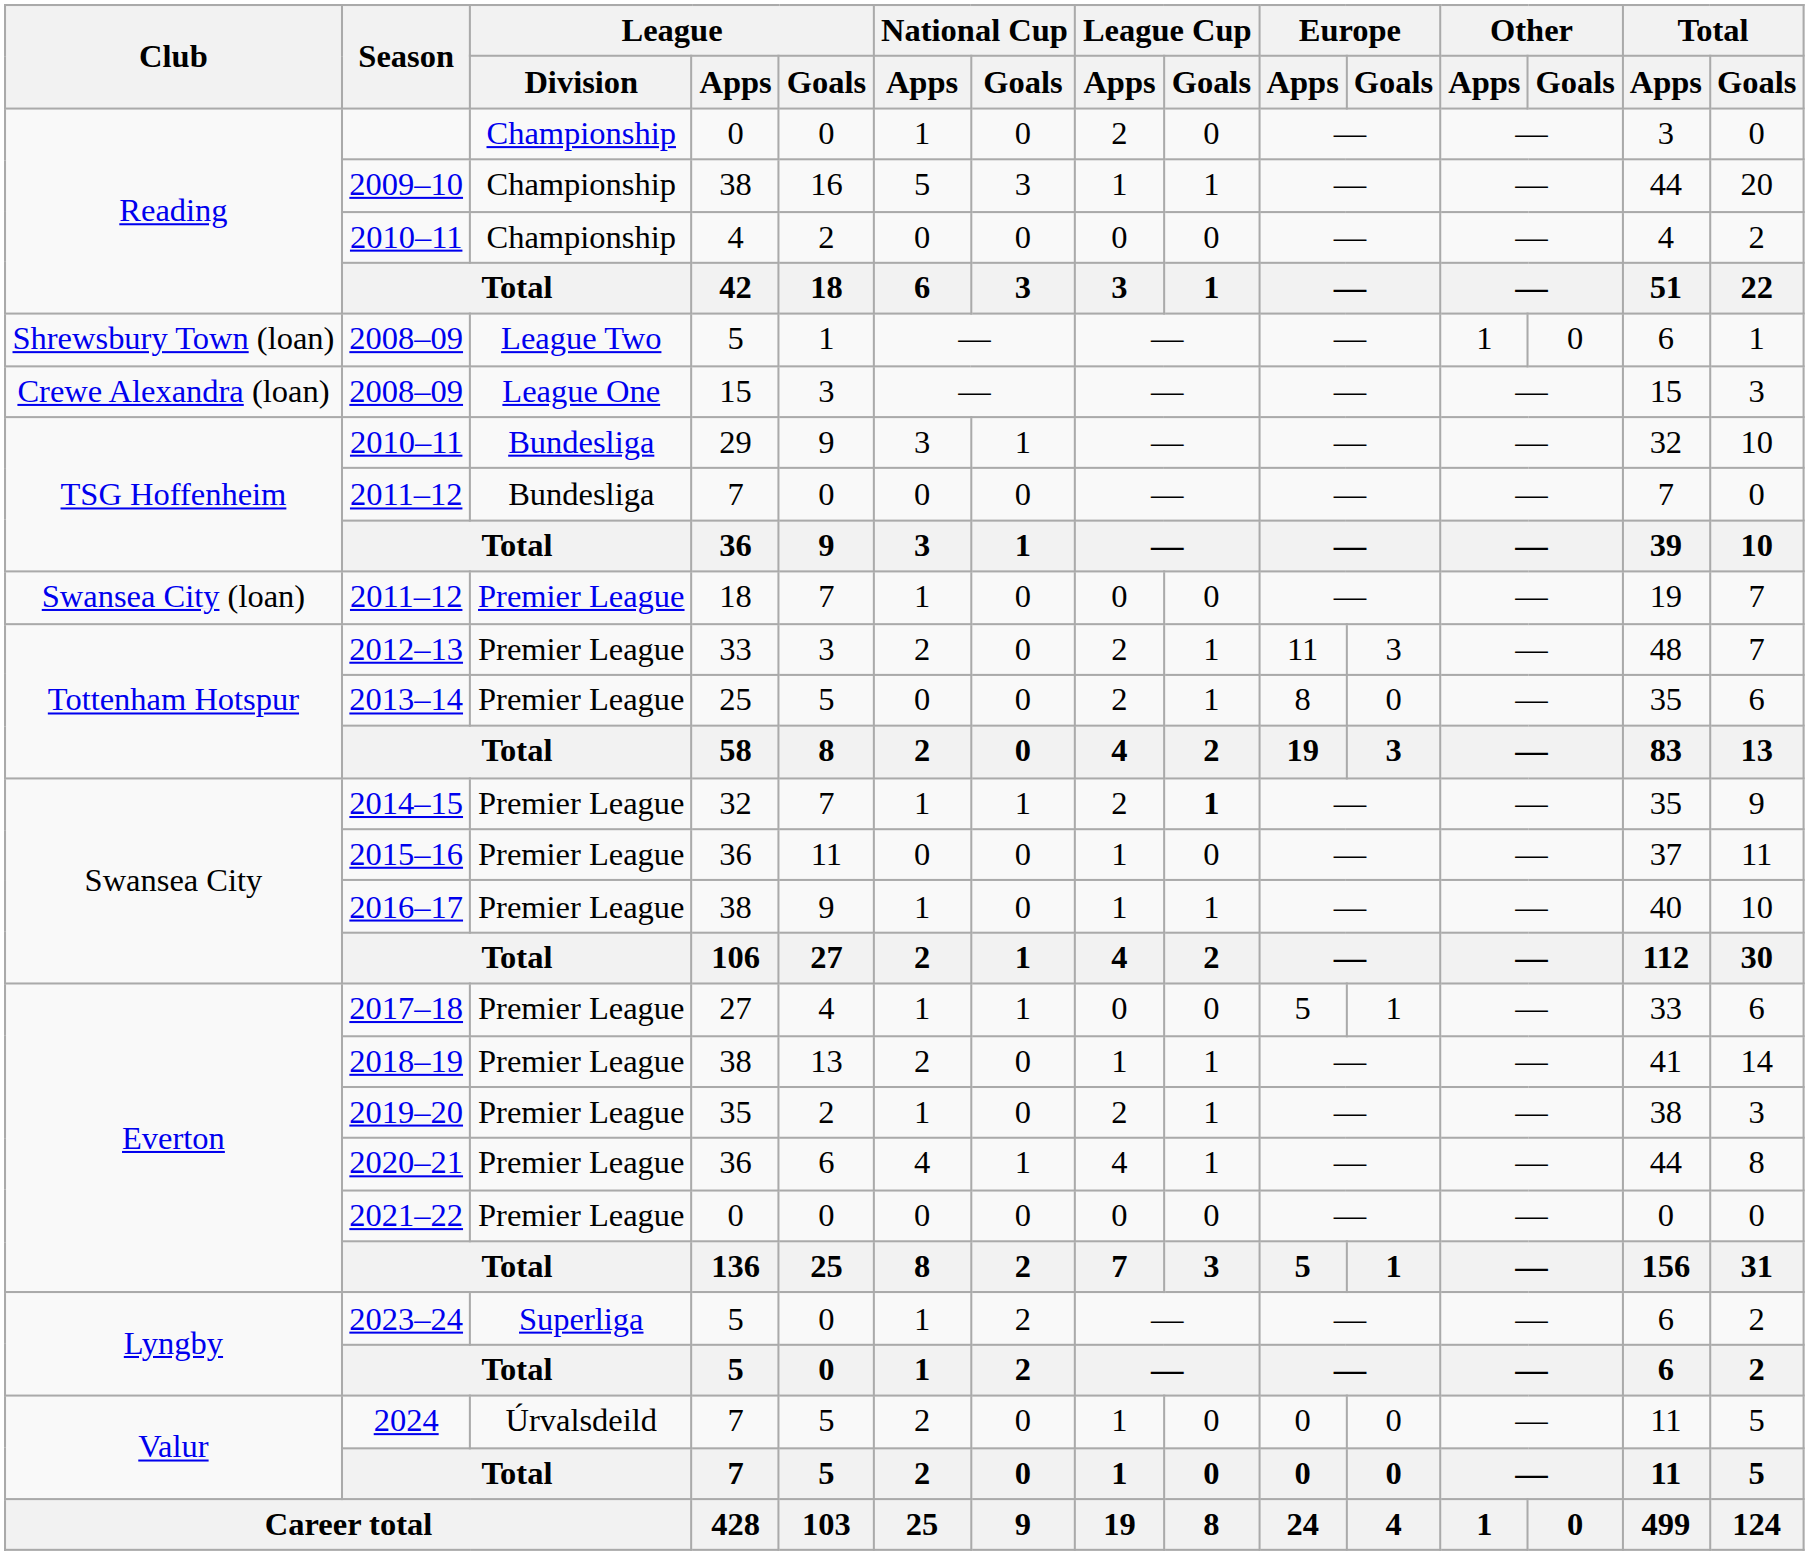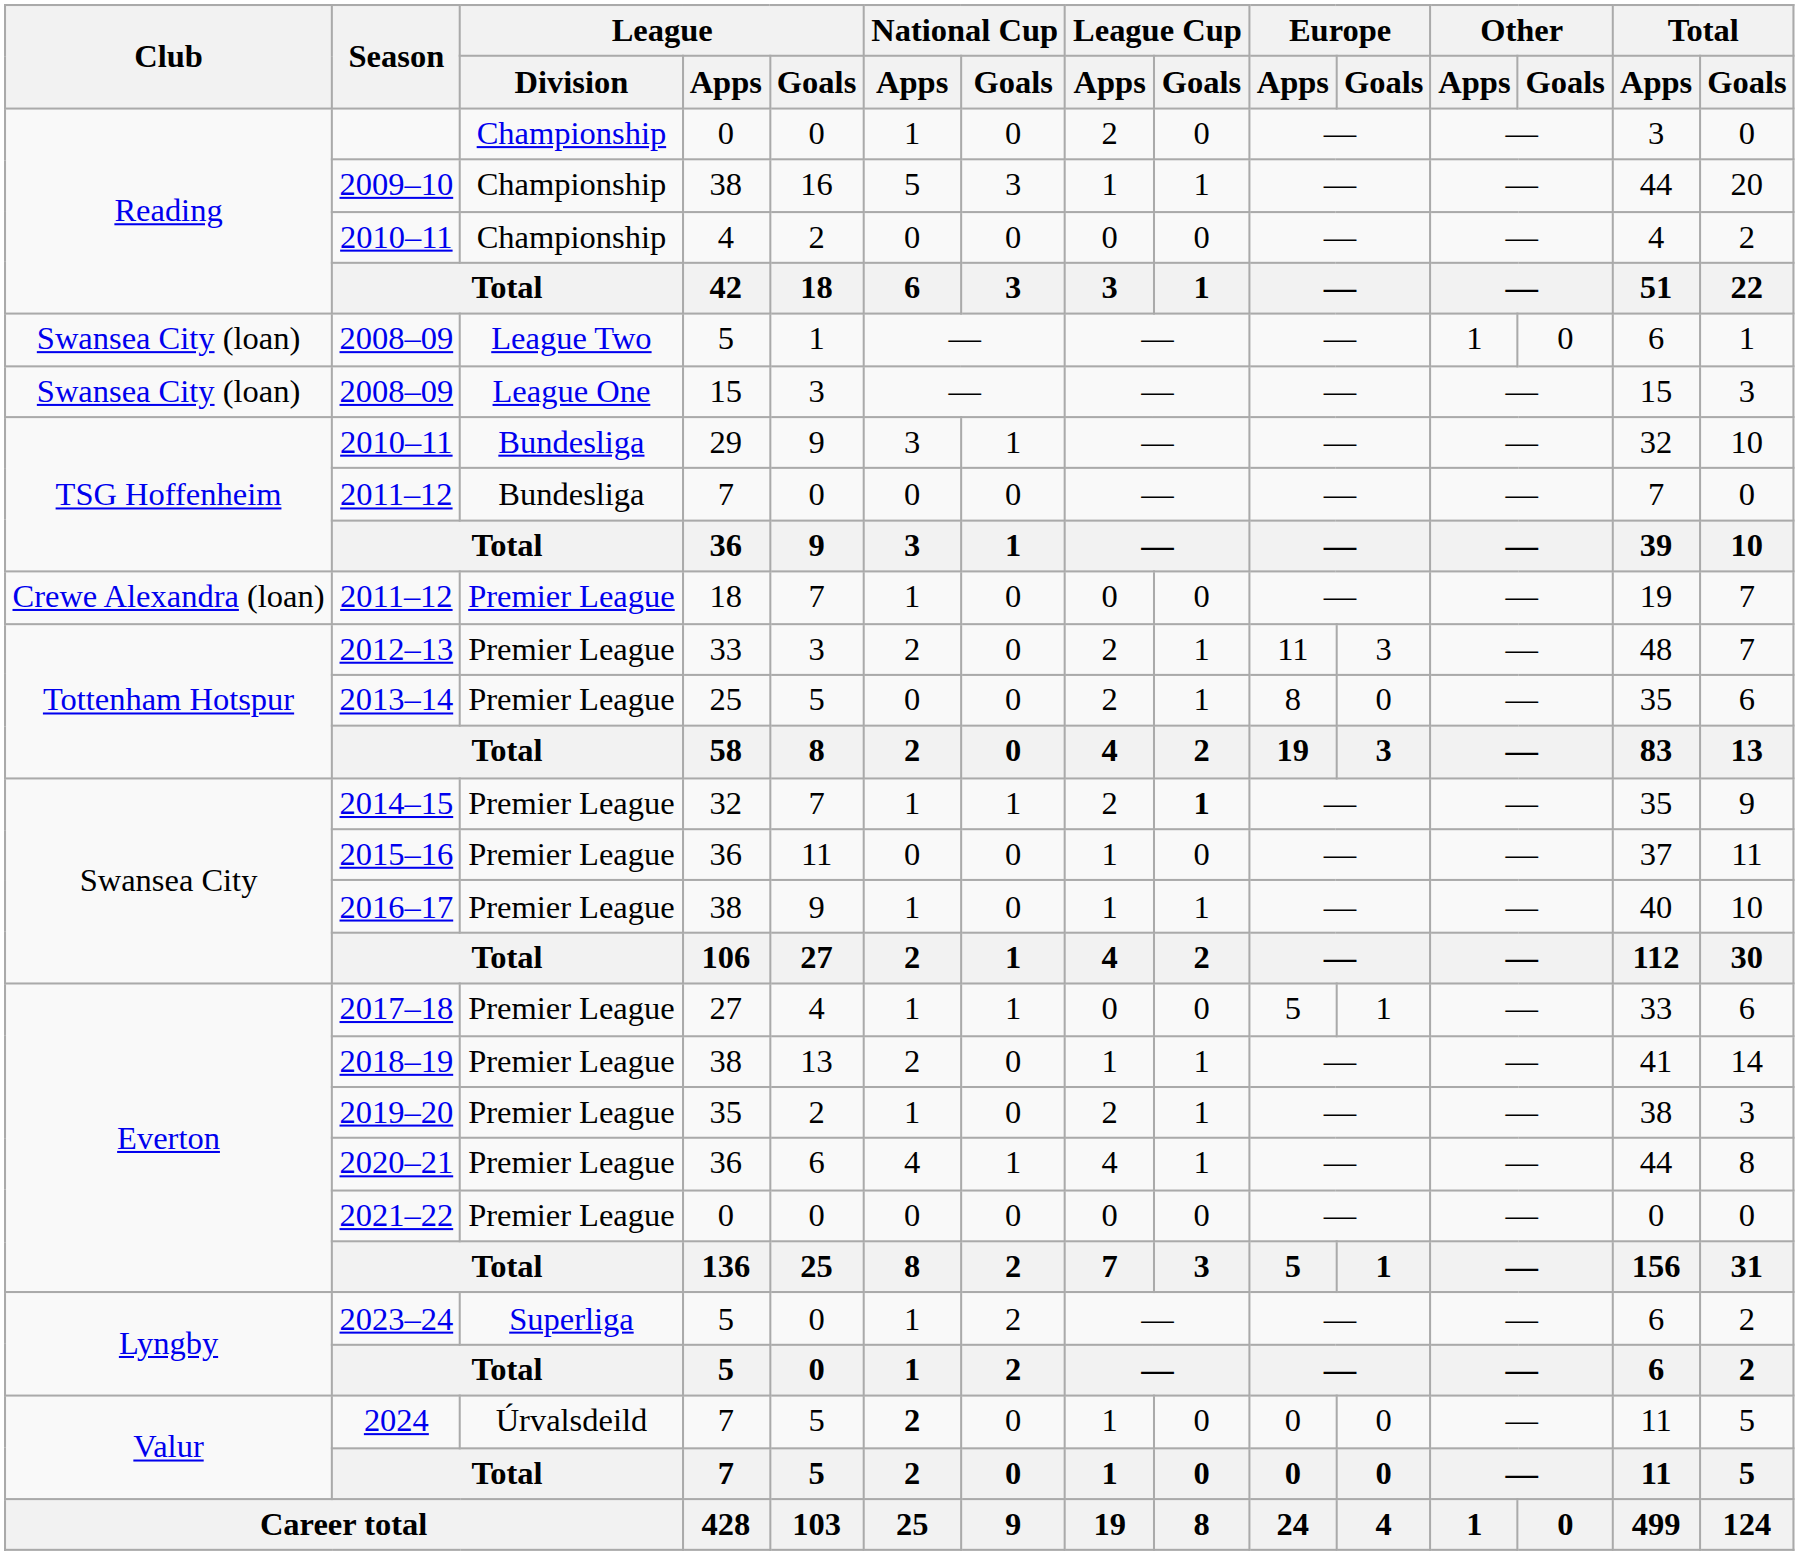 <table class="wikitable" style="text-align: center">
 <tr>
 <th rowspan="2">Club</th>
 <th rowspan="2">Season</th>
 <th colspan="3">League</th>
 <th colspan="2">National Cup</th>
 <th colspan="2">League Cup</th>
 <th colspan="2">Europe</th>
 <th colspan="2">Other</th>
 <th colspan="2">Total</th>
 </tr>
 <tr>
 <th>Division</th>
 <th>Apps</th>
 <th>Goals</th>
 <th>Apps</th>
 <th>Goals</th>
 <th>Apps</th>
 <th>Goals</th>
 <th>Apps</th>
 <th>Goals</th>
 <th>Apps</th>
 <th>Goals</th>
 <th>Apps</th>
 <th>Goals</th>
 </tr>
 <tr>
 <td rowspan="4"><a href='#'>Reading</a></td>
 <td></td>
 <td><a href='#'>Championship</a></td>
 <td>0</td>
 <td>0</td>
 <td>1</td>
 <td>0</td>
 <td>2</td>
 <td>0</td>
 <td colspan="2">—</td>
 <td colspan="2">—</td>
 <td>3</td>
 <td>0</td>
 </tr>
 <tr>
 <td><a href='#'>2009–10</a></td>
 <td>Championship</td>
 <td>38</td>
 <td>16</td>
 <td>5</td>
 <td>3</td>
 <td>1</td>
 <td>1</td>
 <td colspan="2">—</td>
 <td colspan="2">—</td>
 <td>44</td>
 <td>20</td>
 </tr>
 <tr>
 <td><a href='#'>2010–11</a></td>
 <td>Championship</td>
 <td>4</td>
 <td>2</td>
 <td>0</td>
 <td>0</td>
 <td>0</td>
 <td>0</td>
 <td colspan="2">—</td>
 <td colspan="2">—</td>
 <td>4</td>
 <td>2</td>
 </tr>
 <tr>
 <th colspan="2">Total</th>
 <th>42</th>
 <th>18</th>
 <th>6</th>
 <th>3</th>
 <th>3</th>
 <th>1</th>
 <th colspan="2">—</th>
 <th colspan="2">—</th>
 <th>51</th>
 <th>22</th>
 </tr>
 <tr>
-<td><a href='#'>Shrewsbury Town</a> (loan)</td>
+<td><a href='#'>Swansea City</a> (loan)</td>
 <td><a href='#'>2008–09</a></td>
 <td><a href='#'>League Two</a></td>
 <td>5</td>
 <td>1</td>
 <td colspan="2">—</td>
 <td colspan="2">—</td>
 <td colspan="2">—</td>
 <td>1</td>
 <td>0</td>
 <td>6</td>
 <td>1</td>
 </tr>
 <tr>
-<td><a href='#'>Crewe Alexandra</a> (loan)</td>
+<td><a href='#'>Swansea City</a> (loan)</td>
 <td><a href='#'>2008–09</a></td>
 <td><a href='#'>League One</a></td>
 <td>15</td>
 <td>3</td>
 <td colspan="2">—</td>
 <td colspan="2">—</td>
 <td colspan="2">—</td>
 <td colspan="2">—</td>
 <td>15</td>
 <td>3</td>
 </tr>
 <tr>
 <td rowspan="3"><a href='#'>TSG Hoffenheim</a></td>
 <td><a href='#'>2010–11</a></td>
 <td><a href='#'>Bundesliga</a></td>
 <td>29</td>
 <td>9</td>
 <td>3</td>
 <td>1</td>
 <td colspan="2">—</td>
 <td colspan="2">—</td>
 <td colspan="2">—</td>
 <td>32</td>
 <td>10</td>
 </tr>
 <tr>
 <td><a href='#'>2011–12</a></td>
 <td>Bundesliga</td>
 <td>7</td>
 <td>0</td>
 <td>0</td>
 <td>0</td>
 <td colspan="2">—</td>
 <td colspan="2">—</td>
 <td colspan="2">—</td>
 <td>7</td>
 <td>0</td>
 </tr>
 <tr>
 <th colspan="2">Total</th>
 <th>36</th>
 <th>9</th>
 <th>3</th>
 <th>1</th>
 <th colspan="2">—</th>
 <th colspan="2">—</th>
 <th colspan="2">—</th>
 <th>39</th>
 <th>10</th>
 </tr>
 <tr>
-<td><a href='#'>Swansea City</a> (loan)</td>
+<td><a href='#'>Crewe Alexandra</a> (loan)</td>
 <td><a href='#'>2011–12</a></td>
 <td><a href='#'>Premier League</a></td>
 <td>18</td>
 <td>7</td>
 <td>1</td>
 <td>0</td>
 <td>0</td>
 <td>0</td>
 <td colspan="2">—</td>
 <td colspan="2">—</td>
 <td>19</td>
 <td>7</td>
 </tr>
 <tr>
 <td rowspan="3"><a href='#'>Tottenham Hotspur</a></td>
 <td><a href='#'>2012–13</a></td>
 <td>Premier League</td>
 <td>33</td>
 <td>3</td>
 <td>2</td>
 <td>0</td>
 <td>2</td>
 <td>1</td>
 <td>11</td>
 <td>3</td>
 <td colspan="2">—</td>
 <td>48</td>
 <td>7</td>
 </tr>
 <tr>
 <td><a href='#'>2013–14</a></td>
 <td>Premier League</td>
 <td>25</td>
 <td>5</td>
 <td>0</td>
 <td>0</td>
 <td>2</td>
 <td>1</td>
 <td>8</td>
 <td>0</td>
 <td colspan="2">—</td>
 <td>35</td>
 <td>6</td>
 </tr>
 <tr>
 <th colspan="2">Total</th>
 <th>58</th>
 <th>8</th>
 <th>2</th>
 <th>0</th>
 <th>4</th>
 <th>2</th>
 <th>19</th>
 <th>3</th>
 <th colspan="2">—</th>
 <th>83</th>
 <th>13</th>
 </tr>
 <tr>
 <td rowspan="4">Swansea City</td>
 <td><a href='#'>2014–15</a></td>
 <td>Premier League</td>
 <td>32</td>
 <td>7</td>
 <td>1</td>
 <td>1</td>
 <td>2</td>
 <td><strong>1</strong></td>
 <td colspan="2">—</td>
 <td colspan="2">—</td>
 <td>35</td>
 <td>9</td>
 </tr>
 <tr>
 <td><a href='#'>2015–16</a></td>
 <td>Premier League</td>
 <td>36</td>
 <td>11</td>
 <td>0</td>
 <td>0</td>
 <td>1</td>
 <td>0</td>
 <td colspan="2">—</td>
 <td colspan="2">—</td>
 <td>37</td>
 <td>11</td>
 </tr>
 <tr>
 <td><a href='#'>2016–17</a></td>
 <td>Premier League</td>
 <td>38</td>
 <td>9</td>
 <td>1</td>
 <td>0</td>
 <td>1</td>
 <td>1</td>
 <td colspan="2">—</td>
 <td colspan="2">—</td>
 <td>40</td>
 <td>10</td>
 </tr>
 <tr>
 <th colspan="2">Total</th>
 <th>106</th>
 <th>27</th>
 <th>2</th>
 <th>1</th>
 <th>4</th>
 <th>2</th>
 <th colspan="2">—</th>
 <th colspan="2">—</th>
 <th>112</th>
 <th>30</th>
 </tr>
 <tr>
 <td rowspan="6"><a href='#'>Everton</a></td>
 <td><a href='#'>2017–18</a></td>
 <td>Premier League</td>
 <td>27</td>
 <td>4</td>
 <td>1</td>
 <td>1</td>
 <td>0</td>
 <td>0</td>
 <td>5</td>
 <td>1</td>
 <td colspan="2">—</td>
 <td>33</td>
 <td>6</td>
 </tr>
 <tr>
 <td><a href='#'>2018–19</a></td>
 <td>Premier League</td>
 <td>38</td>
 <td>13</td>
 <td>2</td>
 <td>0</td>
 <td>1</td>
 <td>1</td>
 <td colspan="2">—</td>
 <td colspan="2">—</td>
 <td>41</td>
 <td>14</td>
 </tr>
 <tr>
 <td><a href='#'>2019–20</a></td>
 <td>Premier League</td>
 <td>35</td>
 <td>2</td>
 <td>1</td>
 <td>0</td>
 <td>2</td>
 <td>1</td>
 <td colspan="2">—</td>
 <td colspan="2">—</td>
 <td>38</td>
 <td>3</td>
 </tr>
 <tr>
 <td><a href='#'>2020–21</a></td>
 <td>Premier League</td>
 <td>36</td>
 <td>6</td>
 <td>4</td>
 <td>1</td>
 <td>4</td>
 <td>1</td>
 <td colspan="2">—</td>
 <td colspan="2">—</td>
 <td>44</td>
 <td>8</td>
 </tr>
 <tr>
 <td><a href='#'>2021–22</a></td>
 <td>Premier League</td>
 <td>0</td>
 <td>0</td>
 <td>0</td>
 <td>0</td>
 <td>0</td>
 <td>0</td>
 <td colspan="2">—</td>
 <td colspan="2">—</td>
 <td>0</td>
 <td>0</td>
 </tr>
 <tr>
 <th colspan="2">Total</th>
 <th>136</th>
 <th>25</th>
 <th>8</th>
 <th>2</th>
 <th>7</th>
 <th>3</th>
 <th>5</th>
 <th>1</th>
 <th colspan="2">—</th>
 <th>156</th>
 <th>31</th>
 </tr>
 <tr>
 <td rowspan="2"><a href='#'>Lyngby</a></td>
 <td><a href='#'>2023–24</a></td>
 <td><a href='#'>Superliga</a></td>
 <td>5</td>
 <td>0</td>
 <td>1</td>
 <td>2</td>
 <td colspan="2">—</td>
 <td colspan="2">—</td>
 <td colspan="2">—</td>
 <td>6</td>
 <td>2</td>
 </tr>
 <tr>
 <th colspan="2">Total</th>
 <th>5</th>
 <th>0</th>
 <th>1</th>
 <th>2</th>
 <th colspan="2">—</th>
 <th colspan="2">—</th>
 <th colspan="2">—</th>
 <th>6</th>
 <th>2</th>
 </tr>
 <tr>
 <td rowspan="2"><a href='#'>Valur</a></td>
 <td><a href='#'>2024</a></td>
 <td>Úrvalsdeild</td>
 <td>7</td>
 <td>5</td>
-<td>2</td>
+<td><strong>2</strong></td>
 <td>0</td>
 <td>1</td>
 <td>0</td>
 <td>0</td>
 <td 0>0</td>
 <td colspan="2">—</td>
 <td>11</td>
 <td>5</td>
 </tr>
 <tr>
 <th colspan="2">Total</th>
 <th>7</th>
 <th>5</th>
 <th>2</th>
 <th>0</th>
 <th>1</th>
 <th>0</th>
 <th>0</th>
 <th 0>0</th>
 <th colspan="2">—</th>
 <th>11</th>
 <th>5</th>
 </tr>
 <tr>
 <th colspan="3">Career total</th>
 <th>428</th>
 <th>103</th>
 <th>25</th>
 <th>9</th>
 <th>19</th>
 <th>8</th>
 <th>24</th>
 <th>4</th>
 <th>1</th>
 <th>0</th>
 <th>499</th>
 <th>124</th>
 </tr>
 </table>
